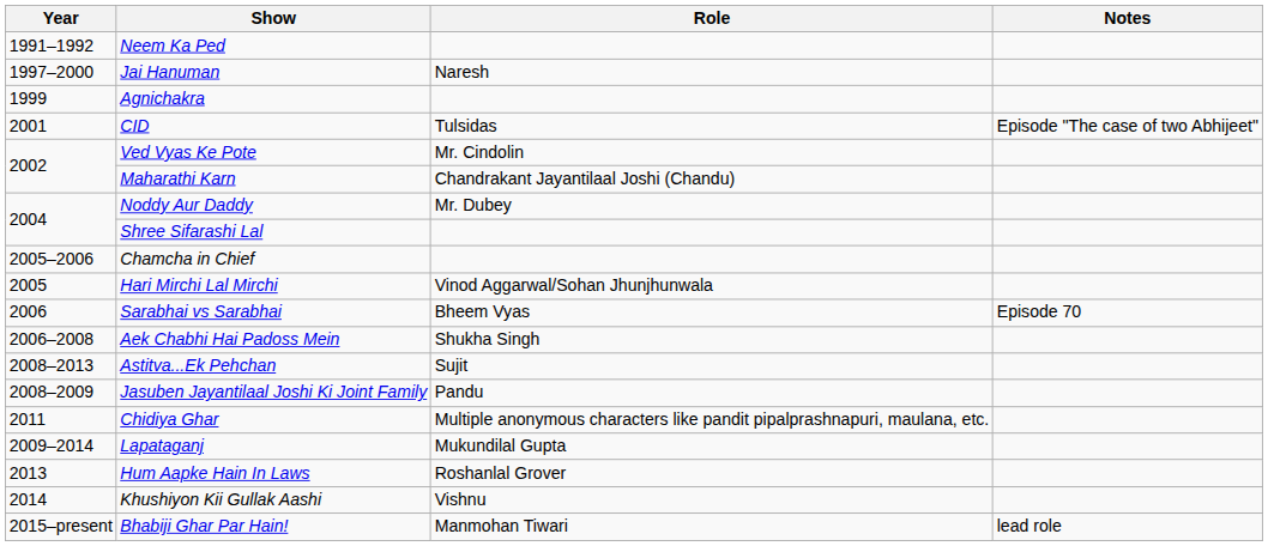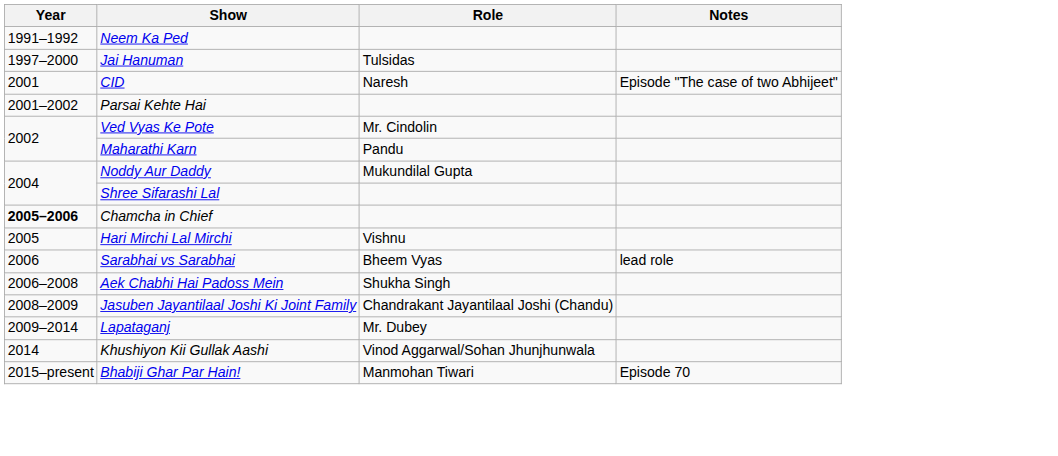 <table class="wikitable sortable" style="font-size:100%">
 <tr style="text-align:center;">
 <th>Year</th>
 <th>Show</th>
 <th>Role</th>
 <th>Notes</th>
 </tr>
 <tr>
 <td>1991–1992</td>
 <td><em><a href='#'>Neem Ka Ped</a></em></td>
 <td></td>
 <td></td>
 </tr>
 <tr>
 <td>1997–2000</td>
 <td><em><a href='#'>Jai Hanuman</a></em></td>
-<td>Naresh</td>
-<td></td>
-</tr>
-<tr>
-<td>1999</td>
-<td><em><a href='#'>Agnichakra</a></em></td>
-<td></td>
+<td>Tulsidas</td>
 <td></td>
 </tr>
 <tr>
 <td>2001</td>
 <td><em><a href='#'>CID</a></em></td>
-<td>Tulsidas</td>
+<td>Naresh</td>
 <td>Episode "The case of two Abhijeet"</td>
+</tr>
+<tr>
+<td>2001–2002</td>
+<td><em>Parsai Kehte Hai</em></td>
+<td></td>
+<td></td>
 </tr>
 <tr>
 <td rowspan="2">2002</td>
 <td><em><a href='#'>Ved Vyas Ke Pote</a></em></td>
 <td>Mr. Cindolin</td>
 <td></td>
 </tr>
 <tr>
 <td><em><a href='#'>Maharathi Karn</a></em></td>
-<td>Chandrakant Jayantilaal Joshi (Chandu)</td>
+<td>Pandu</td>
 <td></td>
 </tr>
 <tr>
 <td rowspan="2">2004</td>
 <td><em><a href='#'>Noddy Aur Daddy</a></em></td>
-<td>Mr. Dubey</td>
+<td>Mukundilal Gupta</td>
 <td></td>
 </tr>
 <tr>
 <td><em><a href='#'>Shree Sifarashi Lal</a></em></td>
 <td></td>
 <td></td>
 </tr>
 <tr>
-<td>2005–2006</td>
+<td><strong>2005–2006</strong></td>
 <td><em>Chamcha in Chief</em></td>
 <td></td>
 <td></td>
 </tr>
 <tr>
 <td>2005</td>
 <td><em><a href='#'>Hari Mirchi Lal Mirchi</a></em></td>
-<td>Vinod Aggarwal/Sohan Jhunjhunwala</td>
+<td>Vishnu</td>
 <td></td>
 </tr>
 <tr>
 <td>2006</td>
 <td><em><a href='#'>Sarabhai vs Sarabhai</a></em></td>
 <td>Bheem Vyas</td>
-<td>Episode 70</td>
+<td>lead role</td>
 </tr>
 <tr>
 <td>2006–2008</td>
 <td><em><a href='#'>Aek Chabhi Hai Padoss Mein</a></em></td>
 <td>Shukha Singh</td>
 <td></td>
 </tr>
 <tr>
-<td>2008–2013</td>
-<td><em><a href='#'>Astitva...Ek Pehchan</a></em></td>
-<td>Sujit</td>
-<td></td>
-</tr>
-<tr>
 <td>2008–2009</td>
 <td><em><a href='#'>Jasuben Jayantilaal Joshi Ki Joint Family</a></em></td>
-<td>Pandu</td>
-<td></td>
-</tr>
-<tr>
-<td>2011</td>
-<td><em><a href='#'>Chidiya Ghar</a></em></td>
-<td>Multiple anonymous characters like pandit pipalprashnapuri, maulana, etc.</td>
+<td>Chandrakant Jayantilaal Joshi (Chandu)</td>
 <td></td>
 </tr>
 <tr>
 <td>2009–2014</td>
 <td><em><a href='#'>Lapataganj</a></em></td>
-<td>Mukundilal Gupta</td>
-<td></td>
-</tr>
-<tr>
-<td>2013</td>
-<td><em><a href='#'>Hum Aapke Hain In Laws</a></em></td>
-<td>Roshanlal Grover</td>
+<td>Mr. Dubey</td>
 <td></td>
 </tr>
 <tr>
 <td>2014</td>
 <td><em>Khushiyon Kii Gullak Aashi</em></td>
-<td>Vishnu</td>
+<td>Vinod Aggarwal/Sohan Jhunjhunwala</td>
 <td></td>
 </tr>
 <tr>
 <td>2015–present</td>
 <td><em><a href='#'>Bhabiji Ghar Par Hain!</a></em></td>
 <td>Manmohan Tiwari</td>
-<td>lead role</td>
+<td>Episode 70</td>
 </tr>
 </table>
